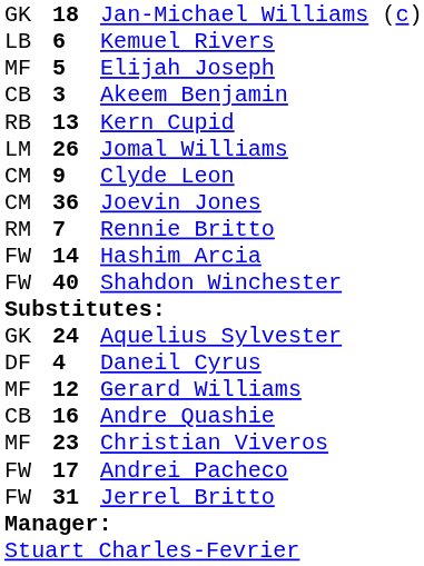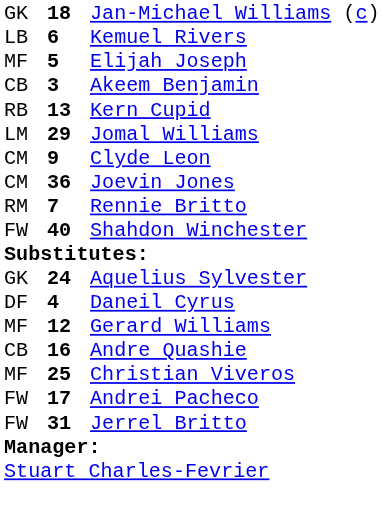 <table style="font-size: 90%" cellspacing="0" cellpadding="0">
 <tr>
 <th width=25></th>
 <th width=25></th>
 </tr>
 <tr>
 <td>GK</td>
 <td><strong>18</strong></td>
 <td> <a href='#'>Jan-Michael Williams</a> (<a href='#'>c</a>)</td>
 </tr>
 <tr>
 <td>LB</td>
 <td><strong>6</strong></td>
 <td> <a href='#'>Kemuel Rivers</a></td>
 <td></td>
 </tr>
 <tr>
 <td>MF</td>
 <td><strong>5</strong></td>
 <td> <a href='#'>Elijah Joseph</a></td>
 </tr>
 <tr>
 <td>CB</td>
 <td><strong>3</strong></td>
 <td> <a href='#'>Akeem Benjamin</a></td>
 </tr>
 <tr>
 <td>RB</td>
 <td><strong>13</strong></td>
 <td> <a href='#'>Kern Cupid</a></td>
 </tr>
 <tr>
 <td>LM</td>
-<td><strong>26</strong></td>
+<td><strong>29</strong></td>
 <td> <a href='#'>Jomal Williams</a></td>
 <td></td>
 <td></td>
 </tr>
 <tr>
 <td>CM</td>
 <td><strong>9</strong></td>
 <td> <a href='#'>Clyde Leon</a></td>
 </tr>
 <tr>
 <td>CM</td>
 <td><strong>36</strong></td>
 <td> <a href='#'>Joevin Jones</a></td>
 </tr>
 <tr>
 <td>RM</td>
 <td><strong>7</strong></td>
 <td> <a href='#'>Rennie Britto</a></td>
-<td></td>
-<td></td>
-</tr>
-<tr>
-<td>FW</td>
-<td><strong>14</strong></td>
-<td> <a href='#'>Hashim Arcia</a></td>
 <td></td>
 <td></td>
 </tr>
 <tr>
 <td>FW</td>
 <td><strong>40</strong></td>
 <td> <a href='#'>Shahdon Winchester</a></td>
 </tr>
 <tr>
 <td colspan=3><strong>Substitutes:</strong></td>
 </tr>
 <tr>
 <td>GK</td>
 <td><strong>24</strong></td>
 <td> <a href='#'>Aquelius Sylvester</a></td>
 </tr>
 <tr>
 <td>DF</td>
 <td><strong>4</strong></td>
 <td> <a href='#'>Daneil Cyrus</a></td>
 </tr>
 <tr>
 <td>MF</td>
 <td><strong>12</strong></td>
 <td> <a href='#'>Gerard Williams</a></td>
 <td></td>
 <td></td>
 </tr>
 <tr>
 <td>CB</td>
 <td><strong>16</strong></td>
 <td> <a href='#'>Andre Quashie</a></td>
 <td></td>
 <td></td>
 </tr>
 <tr>
 <td>MF</td>
-<td><strong>23</strong></td>
+<td><strong>25</strong></td>
 <td> <a href='#'>Christian Viveros</a></td>
 </tr>
 <tr>
 <td>FW</td>
 <td><strong>17</strong></td>
 <td> <a href='#'>Andrei Pacheco</a></td>
 <td></td>
 <td></td>
 </tr>
 <tr>
 <td>FW</td>
 <td><strong>31</strong></td>
 <td> <a href='#'>Jerrel Britto</a></td>
 </tr>
 <tr>
 <td colspan=3><strong>Manager:</strong></td>
 </tr>
 <tr>
 <td colspan=4> <a href='#'>Stuart Charles-Fevrier</a></td>
 </tr>
 </table>
